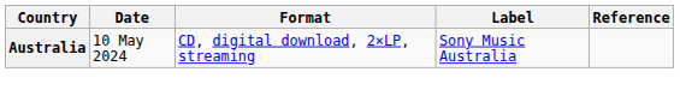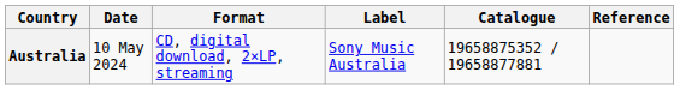 <table class="wikitable plainrowheaders">
 <tr>
 <th scope="col">Country</th>
 <th scope="col">Date</th>
 <th scope="col">Format</th>
 <th scope="col">Label</th>
+<th scope="col">Catalogue</th>
 <th scope="col">Reference</th>
 </tr>
 <tr>
 <th scope="row">Australia</th>
 <td>10 May 2024</td>
 <td><a href='#'>CD</a>, <a href='#'>digital download</a>, <a href='#'>2×LP</a>, <a href='#'>streaming</a></td>
 <td><a href='#'>Sony Music Australia</a></td>
+<td>19658875352 / 19658877881</td>
 <td></td>
 </tr>
 </table>
